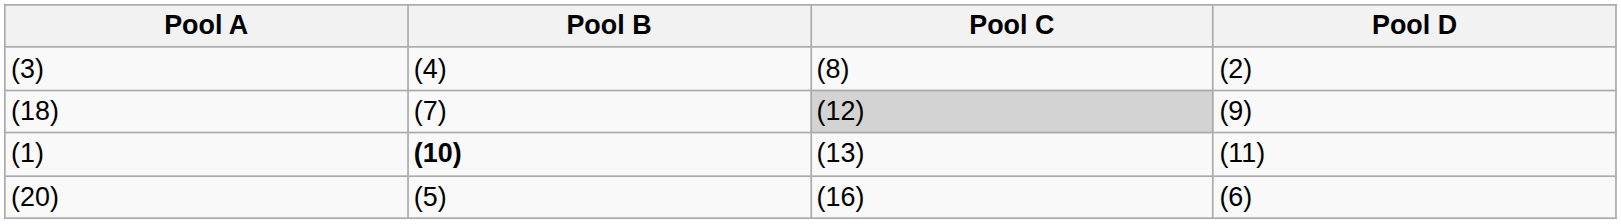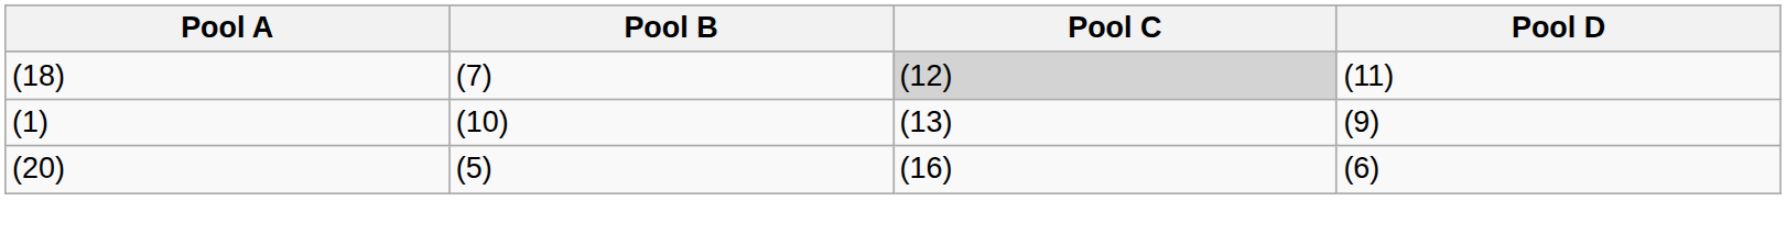 <table class="wikitable" width=960>
 <tr>
 <th width=25%>Pool A</th>
 <th width=25%>Pool B</th>
 <th width=25%>Pool C</th>
 <th width=25%>Pool D</th>
 </tr>
 <tr>
-<td> (3)</td>
-<td> (4)</td>
-<td> (8)</td>
-<td> (2)</td>
-</tr>
-<tr>
 <td> (18)</td>
 <td> (7)</td>
 <td style="background: lightgrey;"> (12)</td>
-<td> (9)</td>
+<td> (11)</td>
 </tr>
 <tr>
 <td> (1)</td>
-<td><strong> (10)</strong></td>
+<td> (10)</td>
 <td> (13)</td>
-<td> (11)</td>
+<td> (9)</td>
 </tr>
 <tr>
 <td> (20)</td>
 <td> (5)</td>
 <td> (16)</td>
 <td> (6)</td>
 </tr>
 </table>
